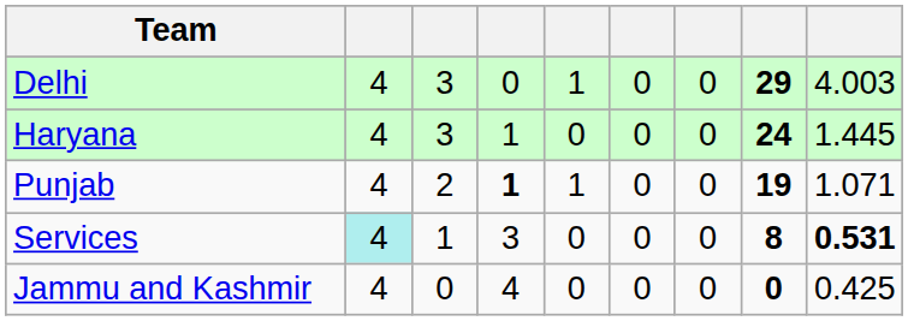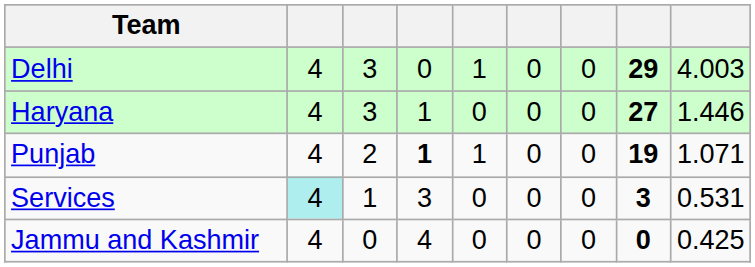 <table class="wikitable" style="text-align:center">
 <tr>
 <th style="width:160px">Team</th>
 <th style="width:25px"></th>
 <th style="width:25px"></th>
 <th style="width:25px"></th>
 <th style="width:25px"></th>
 <th style="width:25px"></th>
 <th style="width:25px"></th>
 <th style="width:25px"></th>
 <th style="width:25px;"></th>
 </tr>
 <tr style="background:#cfc;">
 <td style="text-align:left"><a href='#'>Delhi</a></td>
 <td>4</td>
 <td>3</td>
 <td>0</td>
 <td>1</td>
 <td>0</td>
 <td>0</td>
 <td><strong>29</strong></td>
 <td>4.003</td>
 </tr>
 <tr style="background:#cfc;">
 <td style="text-align:left"><a href='#'>Haryana</a></td>
 <td>4</td>
 <td>3</td>
 <td>1</td>
 <td>0</td>
 <td>0</td>
 <td>0</td>
-<td><strong>24</strong></td>
-<td>1.445</td>
+<td><strong>27</strong></td>
+<td>1.446</td>
 </tr>
 <tr>
 <td style="text-align:left"><a href='#'>Punjab</a></td>
 <td>4</td>
 <td>2</td>
 <td><strong>1</strong></td>
 <td>1</td>
 <td>0</td>
 <td>0</td>
 <td><strong>19</strong></td>
 <td>1.071</td>
 </tr>
 <tr>
 <td style="text-align:left"><a href='#'>Services</a></td>
 <td style="background: paleturquoise;">4</td>
 <td>1</td>
 <td>3</td>
 <td>0</td>
 <td>0</td>
 <td>0</td>
-<td><strong>8</strong></td>
-<td><strong>0.531</strong></td>
+<td><strong>3</strong></td>
+<td>0.531</td>
 </tr>
 <tr>
 <td style="text-align:left"><a href='#'>Jammu and Kashmir</a></td>
 <td>4</td>
 <td>0</td>
 <td>4</td>
 <td>0</td>
 <td>0</td>
 <td>0</td>
 <td><strong>0</strong></td>
 <td>0.425</td>
 </tr>
 </table>
